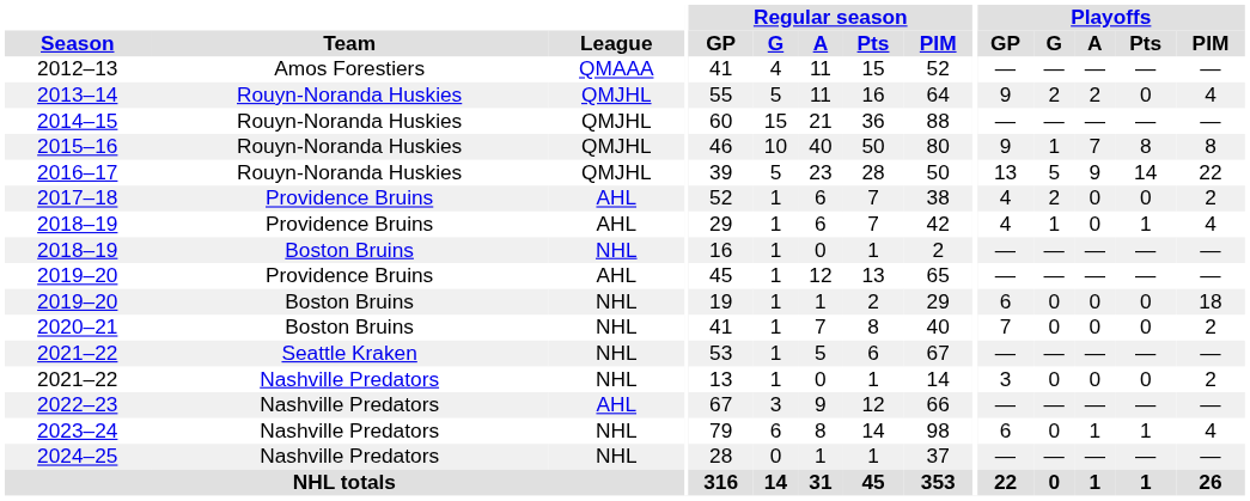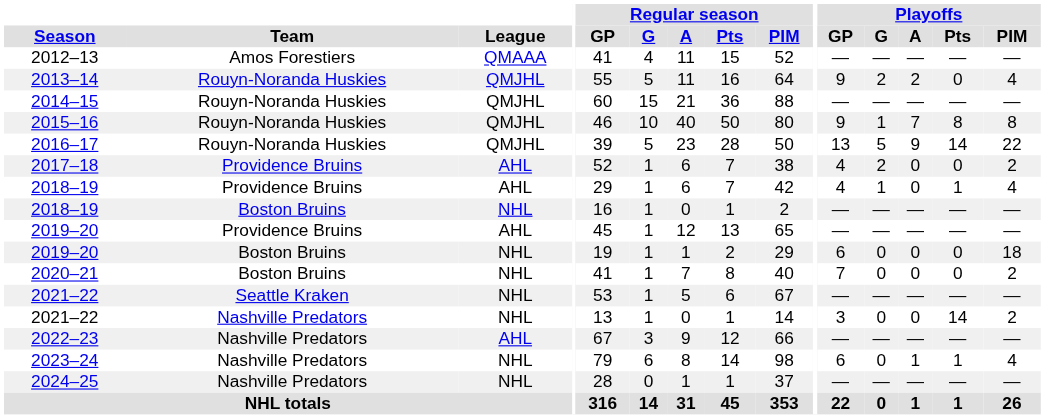 <table border="0" cellpadding="1" cellspacing="0" style="text-align:center; width:60em;">
 <tr bgcolor="#e0e0e0">
 <th colspan="3" bgcolor="#ffffff"></th>
 <th rowspan="99" bgcolor="#ffffff"></th>
 <th colspan="5"><a href='#'>Regular season</a></th>
 <th rowspan="99" bgcolor="#ffffff"></th>
 <th colspan="5"><a href='#'>Playoffs</a></th>
 </tr>
 <tr bgcolor="#e0e0e0">
 <th><a href='#'>Season</a></th>
 <th>Team</th>
 <th>League</th>
 <th>GP</th>
 <th><a href='#'>G</a></th>
 <th><a href='#'>A</a></th>
 <th><a href='#'>Pts</a></th>
 <th><a href='#'>PIM</a></th>
 <th>GP</th>
 <th>G</th>
 <th>A</th>
 <th>Pts</th>
 <th>PIM</th>
 </tr>
 <tr>
 <td>2012–13</td>
 <td>Amos Forestiers</td>
 <td><a href='#'>QMAAA</a></td>
 <td>41</td>
 <td>4</td>
 <td>11</td>
 <td>15</td>
 <td>52</td>
 <td>—</td>
 <td>—</td>
 <td>—</td>
 <td>—</td>
 <td>—</td>
 </tr>
 <tr bgcolor="#f0f0f0">
 <td><a href='#'>2013–14</a></td>
 <td><a href='#'>Rouyn-Noranda Huskies</a></td>
 <td><a href='#'>QMJHL</a></td>
 <td>55</td>
 <td>5</td>
 <td>11</td>
 <td>16</td>
 <td>64</td>
 <td>9</td>
 <td>2</td>
 <td>2</td>
 <td>0</td>
 <td>4</td>
 </tr>
 <tr>
 <td><a href='#'>2014–15</a></td>
 <td>Rouyn-Noranda Huskies</td>
 <td>QMJHL</td>
 <td>60</td>
 <td>15</td>
 <td>21</td>
 <td>36</td>
 <td>88</td>
 <td>—</td>
 <td>—</td>
 <td>—</td>
 <td>—</td>
 <td>—</td>
 </tr>
 <tr bgcolor="#f0f0f0">
 <td><a href='#'>2015–16</a></td>
 <td>Rouyn-Noranda Huskies</td>
 <td>QMJHL</td>
 <td>46</td>
 <td>10</td>
 <td>40</td>
 <td>50</td>
 <td>80</td>
 <td>9</td>
 <td>1</td>
 <td>7</td>
 <td>8</td>
 <td>8</td>
 </tr>
 <tr>
 <td><a href='#'>2016–17</a></td>
 <td>Rouyn-Noranda Huskies</td>
 <td>QMJHL</td>
 <td>39</td>
 <td>5</td>
 <td>23</td>
 <td>28</td>
 <td>50</td>
 <td>13</td>
 <td>5</td>
 <td>9</td>
 <td>14</td>
 <td>22</td>
 </tr>
 <tr bgcolor="#f0f0f0">
 <td><a href='#'>2017–18</a></td>
 <td><a href='#'>Providence Bruins</a></td>
 <td><a href='#'>AHL</a></td>
 <td>52</td>
 <td>1</td>
 <td>6</td>
 <td>7</td>
 <td>38</td>
 <td>4</td>
 <td>2</td>
 <td>0</td>
 <td>0</td>
 <td>2</td>
 </tr>
 <tr>
 <td><a href='#'>2018–19</a></td>
 <td>Providence Bruins</td>
 <td>AHL</td>
 <td>29</td>
 <td>1</td>
 <td>6</td>
 <td>7</td>
 <td>42</td>
 <td>4</td>
 <td>1</td>
 <td>0</td>
 <td>1</td>
 <td>4</td>
 </tr>
 <tr bgcolor="#f0f0f0">
 <td><a href='#'>2018–19</a></td>
 <td><a href='#'>Boston Bruins</a></td>
 <td><a href='#'>NHL</a></td>
 <td>16</td>
 <td>1</td>
 <td>0</td>
 <td>1</td>
 <td>2</td>
 <td>—</td>
 <td>—</td>
 <td>—</td>
 <td>—</td>
 <td>—</td>
 </tr>
 <tr>
 <td><a href='#'>2019–20</a></td>
 <td>Providence Bruins</td>
 <td>AHL</td>
 <td>45</td>
 <td>1</td>
 <td>12</td>
 <td>13</td>
 <td>65</td>
 <td>—</td>
 <td>—</td>
 <td>—</td>
 <td>—</td>
 <td>—</td>
 </tr>
 <tr bgcolor="#f0f0f0">
 <td><a href='#'>2019–20</a></td>
 <td>Boston Bruins</td>
 <td>NHL</td>
 <td>19</td>
 <td>1</td>
 <td>1</td>
 <td>2</td>
 <td>29</td>
 <td>6</td>
 <td>0</td>
 <td>0</td>
 <td>0</td>
 <td>18</td>
 </tr>
 <tr>
 <td><a href='#'>2020–21</a></td>
 <td>Boston Bruins</td>
 <td>NHL</td>
 <td>41</td>
 <td>1</td>
 <td>7</td>
 <td>8</td>
 <td>40</td>
 <td>7</td>
 <td>0</td>
 <td>0</td>
 <td>0</td>
 <td>2</td>
 </tr>
 <tr bgcolor="#f0f0f0">
 <td><a href='#'>2021–22</a></td>
 <td><a href='#'>Seattle Kraken</a></td>
 <td>NHL</td>
 <td>53</td>
 <td>1</td>
 <td>5</td>
 <td>6</td>
 <td>67</td>
 <td>—</td>
 <td>—</td>
 <td>—</td>
 <td>—</td>
 <td>—</td>
 </tr>
 <tr>
 <td>2021–22</td>
 <td><a href='#'>Nashville Predators</a></td>
 <td>NHL</td>
 <td>13</td>
 <td>1</td>
 <td>0</td>
 <td>1</td>
 <td>14</td>
 <td>3</td>
 <td>0</td>
 <td>0</td>
-<td>0</td>
+<td>14</td>
 <td>2</td>
 </tr>
 <tr bgcolor="#f0f0f0">
 <td><a href='#'>2022–23</a></td>
 <td>Nashville Predators</td>
 <td><a href='#'>AHL</a></td>
 <td>67</td>
 <td>3</td>
 <td>9</td>
 <td>12</td>
 <td>66</td>
 <td>—</td>
 <td>—</td>
 <td>—</td>
 <td>—</td>
 <td>—</td>
 </tr>
 <tr>
 <td><a href='#'>2023–24</a></td>
 <td>Nashville Predators</td>
 <td>NHL</td>
 <td>79</td>
 <td>6</td>
 <td>8</td>
 <td>14</td>
 <td>98</td>
 <td>6</td>
 <td>0</td>
 <td>1</td>
 <td>1</td>
 <td>4</td>
 </tr>
 <tr bgcolor="#f0f0f0">
 <td><a href='#'>2024–25</a></td>
 <td>Nashville Predators</td>
 <td>NHL</td>
 <td>28</td>
 <td>0</td>
 <td>1</td>
 <td>1</td>
 <td>37</td>
 <td>—</td>
 <td>—</td>
 <td>—</td>
 <td>—</td>
 <td>—</td>
 </tr>
 <tr bgcolor="#e0e0e0">
 <th colspan="3">NHL totals</th>
 <th>316</th>
 <th>14</th>
 <th>31</th>
 <th>45</th>
 <th>353</th>
 <th>22</th>
 <th>0</th>
 <th>1</th>
 <th>1</th>
 <th>26</th>
 </tr>
 </table>
